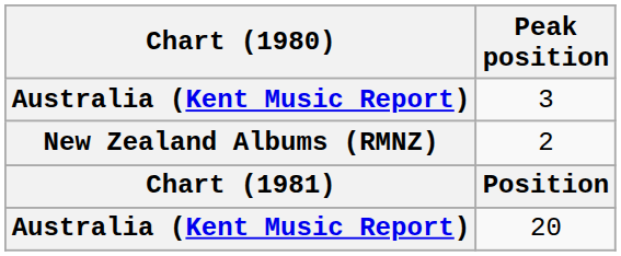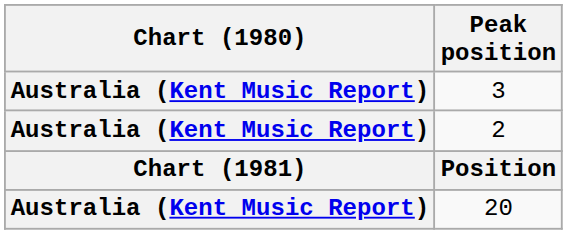 <table class="wikitable sortable plainrowheaders" style="text-align:center">
 <tr>
 <th>Chart (1980)</th>
 <th>Peak<br>position</th>
 </tr>
 <tr>
 <th scope="row">Australia (<a href='#'>Kent Music Report</a>)</th>
 <td>3</td>
 </tr>
 <tr>
-<th scope="row">New Zealand Albums (RMNZ)</th>
+<th scope="row">Australia (<a href='#'>Kent Music Report</a>)</th>
 <td>2</td>
 </tr>
 <tr>
 <th scope="col">Chart (1981)</th>
 <th scope="col">Position</th>
 </tr>
 <tr>
 <th scope="row">Australia (<a href='#'>Kent Music Report</a>)</th>
 <td>20</td>
 </tr>
 </table>
